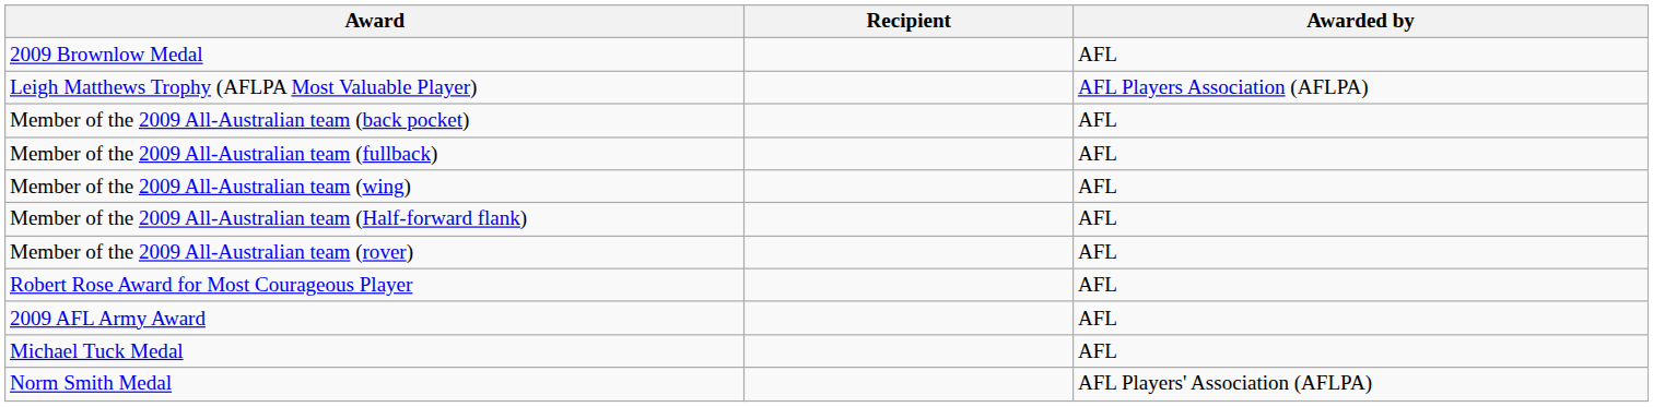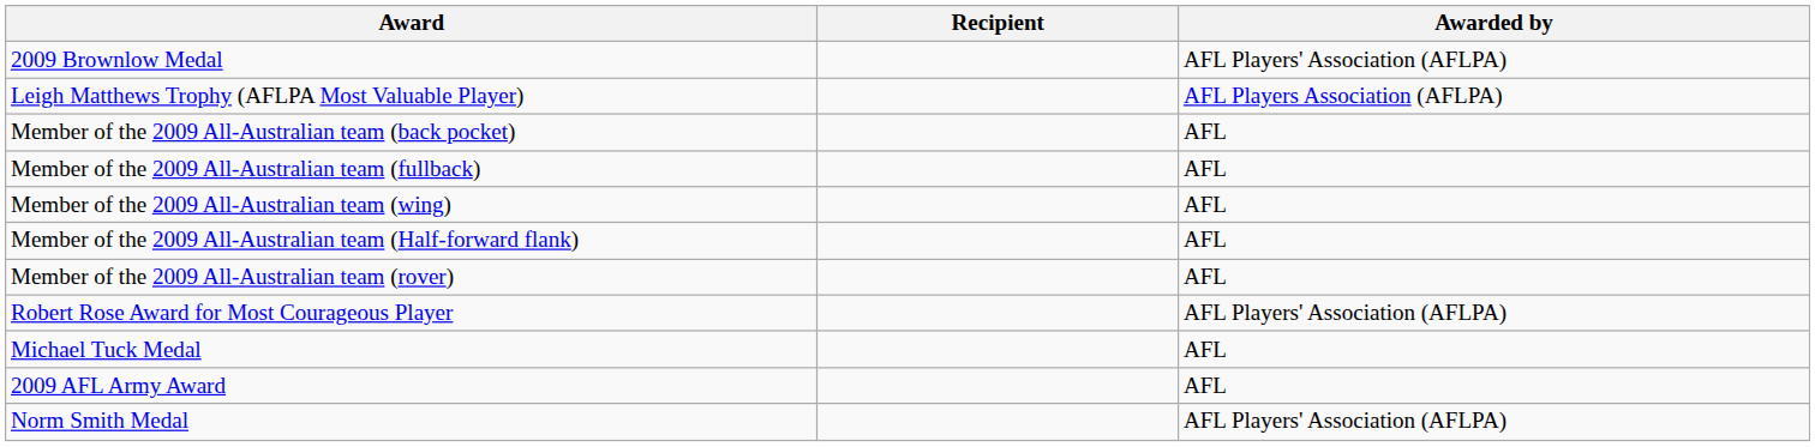 <table class="wikitable sortable" style="width:100%;">
 <tr style="background:#efefef;">
 <th style="width:45%;">Award</th>
 <th style="width:20%;">Recipient</th>
 <th style="width:35%;">Awarded by</th>
 </tr>
 <tr>
 <td><a href='#'>2009 Brownlow Medal</a></td>
 <td></td>
-<td>AFL</td>
+<td>AFL Players' Association (AFLPA)</td>
 </tr>
 <tr>
 <td><a href='#'>Leigh Matthews Trophy</a> (AFLPA <a href='#'>Most Valuable Player</a>)</td>
 <td></td>
 <td><a href='#'>AFL Players Association</a> (AFLPA)</td>
 </tr>
 <tr>
 <td>Member of the <a href='#'>2009 All-Australian team</a> (<a href='#'>back pocket</a>)</td>
 <td></td>
 <td>AFL</td>
 </tr>
 <tr>
 <td>Member of the <a href='#'>2009 All-Australian team</a> (<a href='#'>fullback</a>)</td>
 <td></td>
 <td>AFL</td>
 </tr>
 <tr>
 <td>Member of the <a href='#'>2009 All-Australian team</a> (<a href='#'>wing</a>)</td>
 <td></td>
 <td>AFL</td>
 </tr>
 <tr>
 <td>Member of the <a href='#'>2009 All-Australian team</a> (<a href='#'>Half-forward flank</a>)</td>
 <td></td>
 <td>AFL</td>
 </tr>
 <tr>
 <td>Member of the <a href='#'>2009 All-Australian team</a> (<a href='#'>rover</a>)</td>
 <td></td>
 <td>AFL</td>
 </tr>
 <tr>
 <td><a href='#'>Robert Rose Award for Most Courageous Player</a></td>
 <td></td>
+<td>AFL Players' Association (AFLPA)</td>
+</tr>
+<tr>
+<td><a href='#'>Michael Tuck Medal</a></td>
+<td></td>
 <td>AFL</td>
 </tr>
 <tr>
 <td><a href='#'>2009 AFL Army Award</a></td>
-<td></td>
-<td>AFL</td>
-</tr>
-<tr>
-<td><a href='#'>Michael Tuck Medal</a></td>
 <td></td>
 <td>AFL</td>
 </tr>
 <tr>
 <td><a href='#'>Norm Smith Medal</a></td>
 <td></td>
 <td>AFL Players' Association (AFLPA)</td>
 </tr>
 </table>
